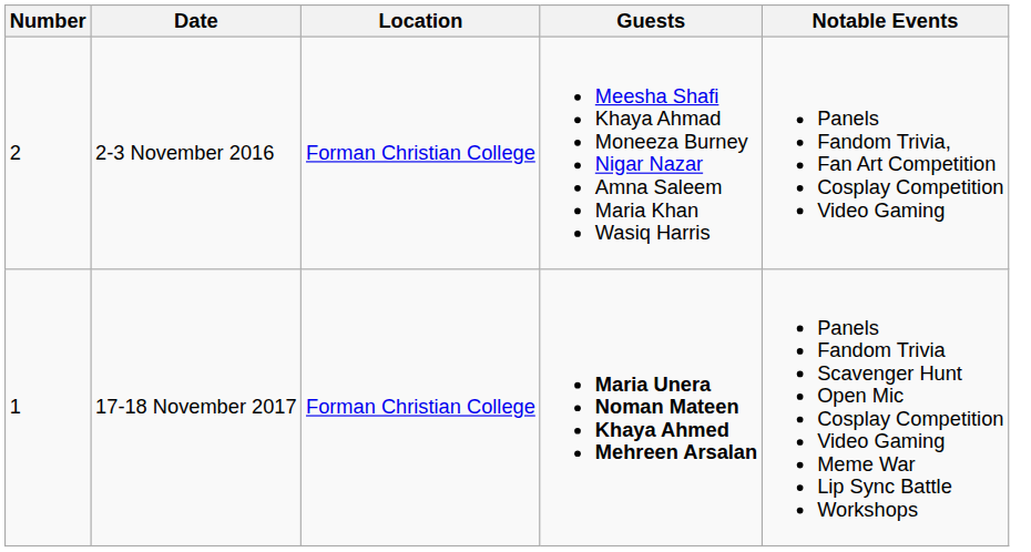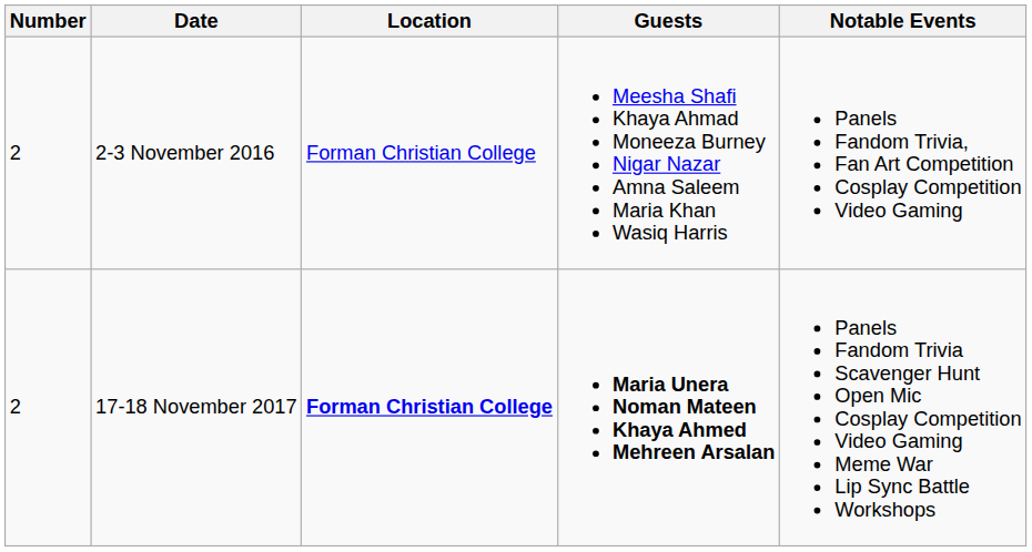 <table class="wikitable">
 <tr>
 <th>Number</th>
 <th>Date</th>
 <th>Location</th>
 <th>Guests</th>
 <th>Notable Events</th>
 </tr>
 <tr>
 <td>2</td>
 <td>2-3 November 2016</td>
 <td><a href='#'>Forman Christian College</a></td>
 <td><br><ul><li><a href='#'>Meesha Shafi</a></li><li>Khaya Ahmad</li><li>Moneeza Burney</li><li><a href='#'>Nigar Nazar</a></li><li>Amna Saleem</li><li>Maria Khan</li><li>Wasiq Harris</li></ul></td>
 <td><br><ul><li>Panels</li><li>Fandom Trivia,</li><li>Fan Art Competition</li><li>Cosplay Competition</li><li>Video Gaming</li></ul></td>
 </tr>
 <tr>
-<td>1</td>
+<td>2</td>
 <td>17-18 November 2017</td>
-<td><a href='#'>Forman Christian College</a></td>
+<td><strong><a href='#'>Forman Christian College</a></strong></td>
 <td><strong><br><ul><li>Maria Unera</li><li>Noman Mateen</li><li>Khaya Ahmed</li><li>Mehreen Arsalan</li></ul></strong></td>
 <td><br><ul><li>Panels</li><li>Fandom Trivia</li><li>Scavenger Hunt</li><li>Open Mic</li><li>Cosplay Competition</li><li>Video Gaming</li><li>Meme War</li><li>Lip Sync Battle</li><li>Workshops</li></ul></td>
 </tr>
 </table>
